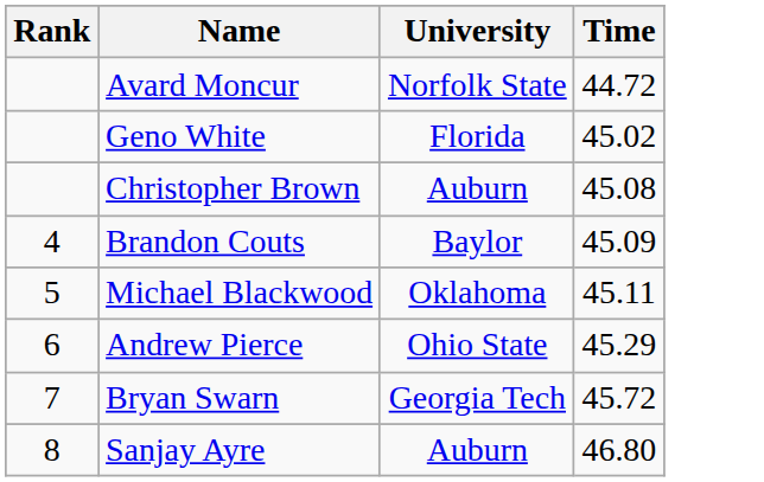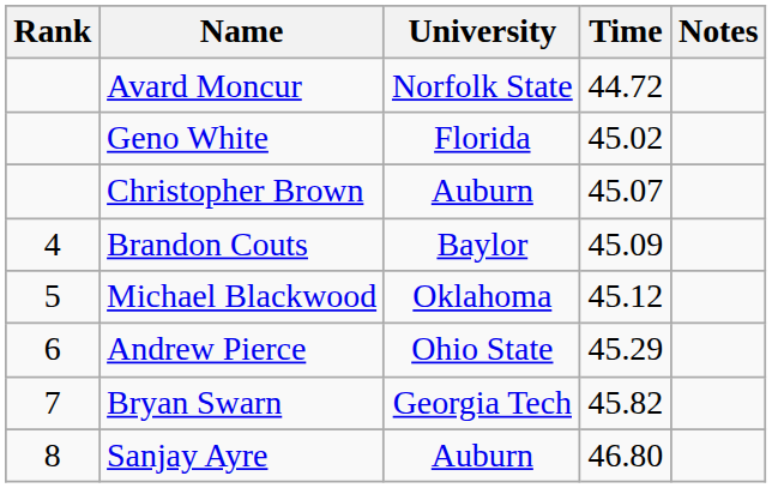 <table class="wikitable sortable" style="text-align:center">
 <tr>
 <th>Rank</th>
 <th>Name</th>
 <th>University</th>
 <th>Time</th>
+<th>Notes</th>
 </tr>
 <tr>
 <td></td>
 <td align=left><a href='#'>Avard Moncur</a> </td>
 <td><a href='#'>Norfolk State</a></td>
 <td>44.72</td>
+<td></td>
 </tr>
 <tr>
 <td></td>
 <td align=left><a href='#'>Geno White</a></td>
 <td><a href='#'>Florida</a></td>
 <td>45.02</td>
+<td></td>
 </tr>
 <tr>
 <td></td>
 <td align=left><a href='#'>Christopher Brown</a> </td>
 <td><a href='#'>Auburn</a></td>
-<td>45.08</td>
+<td>45.07</td>
+<td></td>
 </tr>
 <tr>
 <td>4</td>
 <td align=left><a href='#'>Brandon Couts</a></td>
 <td><a href='#'>Baylor</a></td>
 <td>45.09</td>
+<td></td>
 </tr>
 <tr>
 <td>5</td>
 <td align=left><a href='#'>Michael Blackwood</a> </td>
 <td><a href='#'>Oklahoma</a></td>
-<td>45.11</td>
+<td>45.12</td>
+<td></td>
 </tr>
 <tr>
 <td>6</td>
 <td align=left><a href='#'>Andrew Pierce</a></td>
 <td><a href='#'>Ohio State</a></td>
 <td>45.29</td>
+<td></td>
 </tr>
 <tr>
 <td>7</td>
 <td align=left><a href='#'>Bryan Swarn</a></td>
 <td><a href='#'>Georgia Tech</a></td>
-<td>45.72</td>
+<td>45.82</td>
+<td></td>
 </tr>
 <tr>
 <td>8</td>
 <td align=left><a href='#'>Sanjay Ayre</a> </td>
 <td><a href='#'>Auburn</a></td>
 <td>46.80</td>
+<td></td>
 </tr>
 </table>
